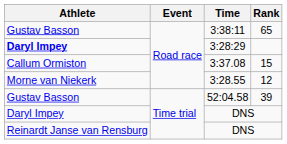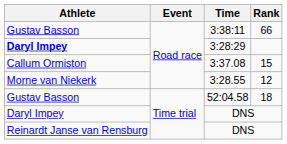 <table class=wikitable style="font-size:90%;">
 <tr>
 <th>Athlete</th>
 <th>Event</th>
 <th>Time</th>
 <th>Rank</th>
 </tr>
 <tr align=center>
 <td align=left><a href='#'>Gustav Basson</a></td>
 <td align=left rowspan=4><a href='#'>Road race</a></td>
 <td>3:38:11</td>
-<td>65</td>
+<td>66</td>
 </tr>
 <tr align=center>
 <td align=left><strong><a href='#'>Daryl Impey</a></strong></td>
 <td>3:28:29</td>
 <td></td>
 </tr>
 <tr align=center>
 <td align=left><a href='#'>Callum Ormiston</a></td>
 <td>3:37.08</td>
 <td>15</td>
 </tr>
 <tr align=center>
 <td align=left><a href='#'>Morne van Niekerk</a></td>
 <td>3:28.55</td>
 <td>12</td>
 </tr>
 <tr align=center>
 <td align=left><a href='#'>Gustav Basson</a></td>
 <td align=left rowspan=3><a href='#'>Time trial</a></td>
 <td>52:04.58</td>
-<td>39</td>
+<td>18</td>
 </tr>
 <tr align=center>
 <td align=left><a href='#'>Daryl Impey</a></td>
 <td colspan=2>DNS</td>
 </tr>
 <tr align=center>
 <td align=left><a href='#'>Reinardt Janse van Rensburg</a></td>
 <td colspan=2>DNS</td>
 </tr>
 </table>
